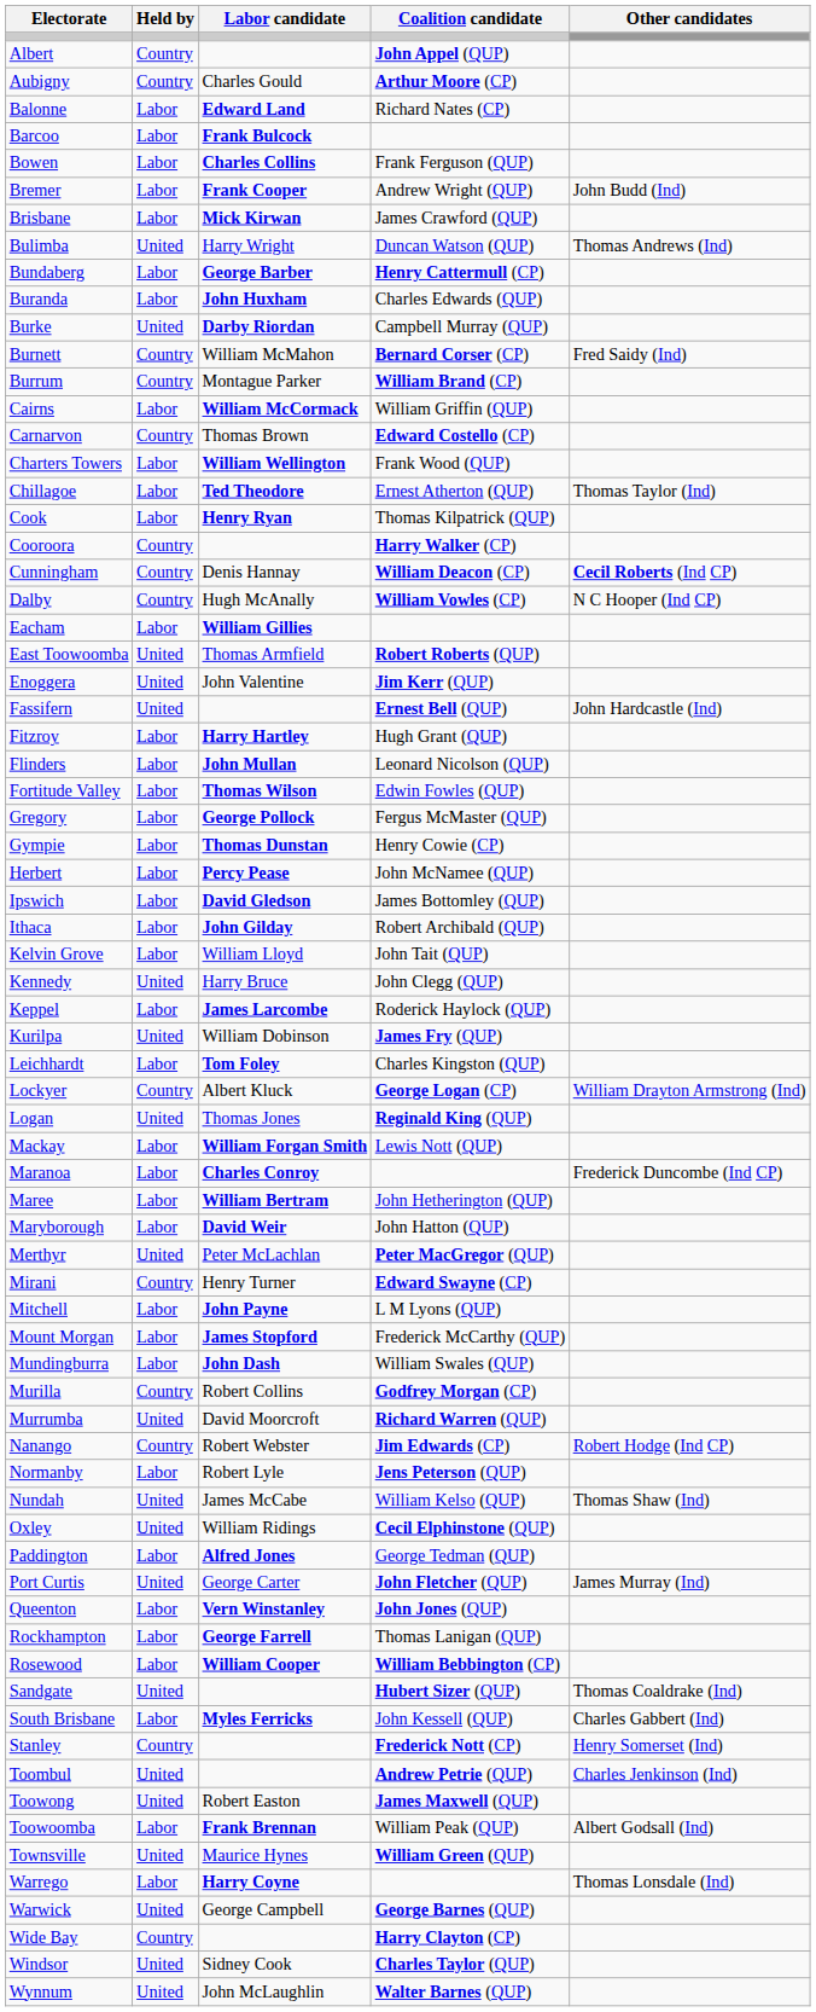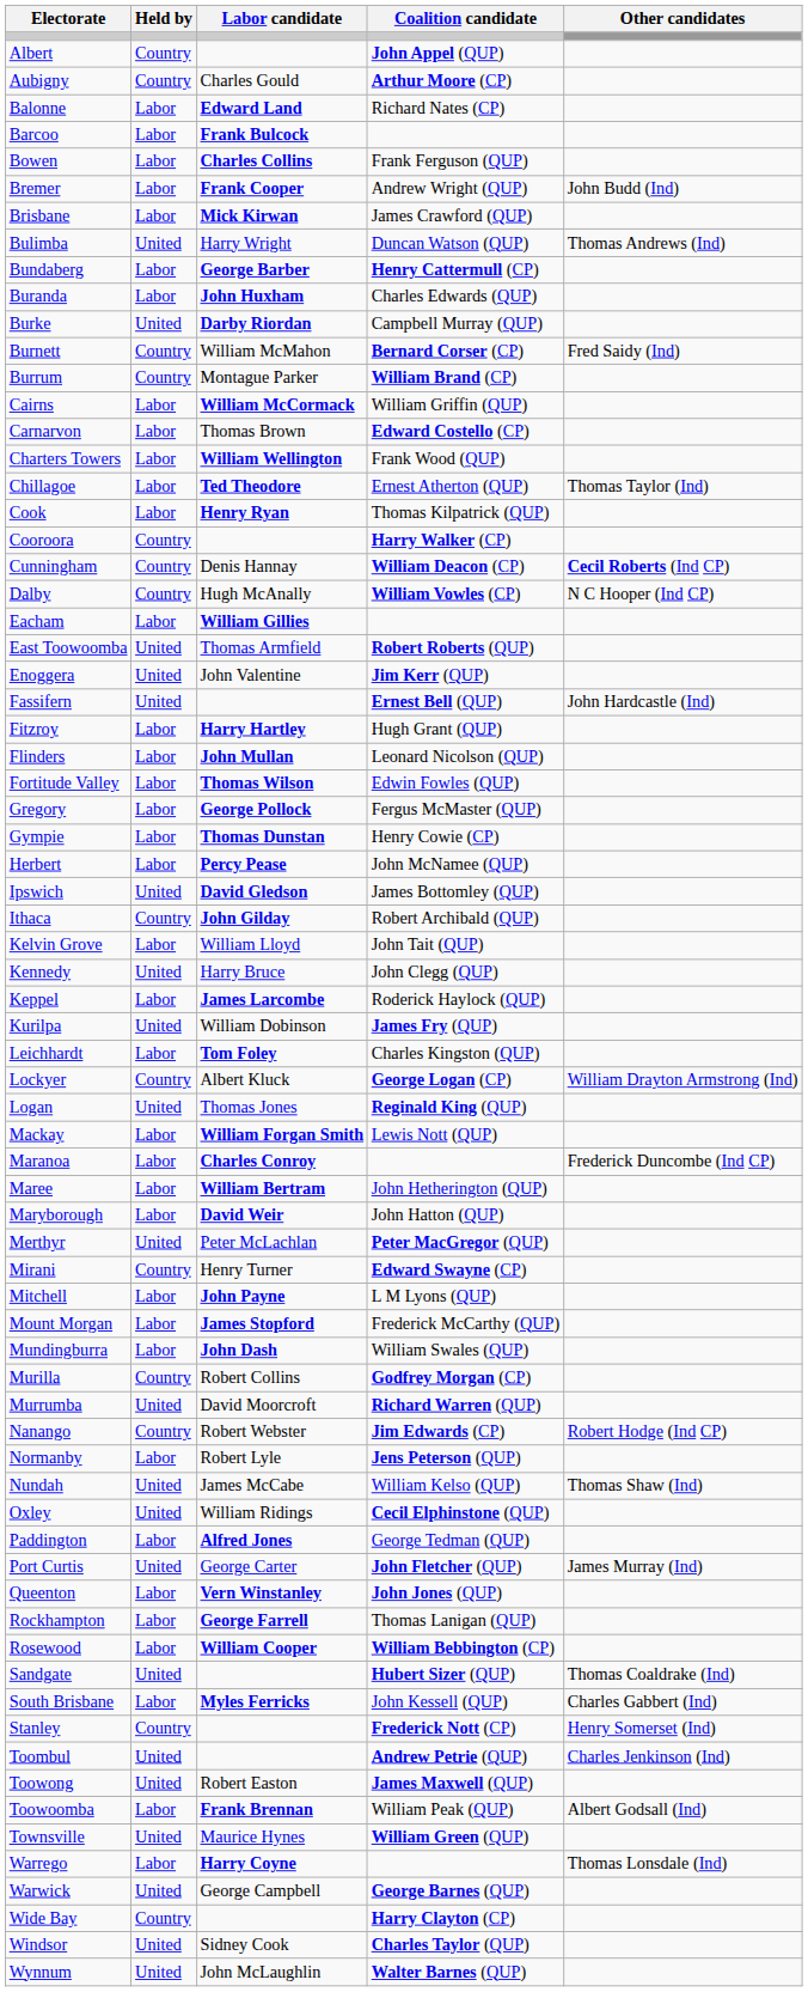 <table class="wikitable">
 <tr>
 <th>Electorate</th>
 <th>Held by</th>
 <th><a href='#'>Labor</a> candidate</th>
 <th><a href='#'>Coalition</a> candidate</th>
 <th>Other candidates</th>
 </tr>
 <tr bgcolor="#cccccc">
 <td></td>
 <td></td>
 <td></td>
 <td></td>
 <td bgcolor="#999999"></td>
 </tr>
 <tr>
 <td><a href='#'>Albert</a></td>
 <td><a href='#'>Country</a></td>
 <td></td>
 <td><strong><a href='#'>John Appel</a></strong> (<a href='#'>QUP</a>)</td>
 <td></td>
 </tr>
 <tr>
 <td><a href='#'>Aubigny</a></td>
 <td><a href='#'>Country</a></td>
 <td>Charles Gould</td>
 <td><strong><a href='#'>Arthur Moore</a></strong> (<a href='#'>CP</a>)</td>
 <td></td>
 </tr>
 <tr>
 <td><a href='#'>Balonne</a></td>
 <td><a href='#'>Labor</a></td>
 <td><strong><a href='#'>Edward Land</a></strong></td>
 <td>Richard Nates (<a href='#'>CP</a>)</td>
 <td></td>
 </tr>
 <tr>
 <td><a href='#'>Barcoo</a></td>
 <td><a href='#'>Labor</a></td>
 <td><strong><a href='#'>Frank Bulcock</a></strong></td>
 <td></td>
 <td></td>
 </tr>
 <tr>
 <td><a href='#'>Bowen</a></td>
 <td><a href='#'>Labor</a></td>
 <td><strong><a href='#'>Charles Collins</a></strong></td>
 <td>Frank Ferguson (<a href='#'>QUP</a>)</td>
 <td></td>
 </tr>
 <tr>
 <td><a href='#'>Bremer</a></td>
 <td><a href='#'>Labor</a></td>
 <td><strong><a href='#'>Frank Cooper</a></strong></td>
 <td>Andrew Wright (<a href='#'>QUP</a>)</td>
 <td>John Budd (<a href='#'>Ind</a>)</td>
 </tr>
 <tr>
 <td><a href='#'>Brisbane</a></td>
 <td><a href='#'>Labor</a></td>
 <td><strong><a href='#'>Mick Kirwan</a></strong></td>
 <td>James Crawford (<a href='#'>QUP</a>)</td>
 <td></td>
 </tr>
 <tr>
 <td><a href='#'>Bulimba</a></td>
 <td><a href='#'>United</a></td>
 <td><a href='#'>Harry Wright</a></td>
 <td><a href='#'>Duncan Watson</a> (<a href='#'>QUP</a>)</td>
 <td>Thomas Andrews (<a href='#'>Ind</a>)</td>
 </tr>
 <tr>
 <td><a href='#'>Bundaberg</a></td>
 <td><a href='#'>Labor</a></td>
 <td><strong><a href='#'>George Barber</a></strong></td>
 <td><strong><a href='#'>Henry Cattermull</a></strong> (<a href='#'>CP</a>)</td>
 <td></td>
 </tr>
 <tr>
 <td><a href='#'>Buranda</a></td>
 <td><a href='#'>Labor</a></td>
 <td><strong><a href='#'>John Huxham</a></strong></td>
 <td>Charles Edwards (<a href='#'>QUP</a>)</td>
 <td></td>
 </tr>
 <tr>
 <td><a href='#'>Burke</a></td>
 <td><a href='#'>United</a></td>
 <td><strong><a href='#'>Darby Riordan</a></strong></td>
 <td>Campbell Murray (<a href='#'>QUP</a>)</td>
 <td></td>
 </tr>
 <tr>
 <td><a href='#'>Burnett</a></td>
 <td><a href='#'>Country</a></td>
 <td>William McMahon</td>
 <td><strong><a href='#'>Bernard Corser</a></strong> (<a href='#'>CP</a>)</td>
 <td>Fred Saidy (<a href='#'>Ind</a>)</td>
 </tr>
 <tr>
 <td><a href='#'>Burrum</a></td>
 <td><a href='#'>Country</a></td>
 <td>Montague Parker</td>
 <td><strong><a href='#'>William Brand</a></strong> (<a href='#'>CP</a>)</td>
 <td></td>
 </tr>
 <tr>
 <td><a href='#'>Cairns</a></td>
 <td><a href='#'>Labor</a></td>
 <td><strong><a href='#'>William McCormack</a></strong></td>
 <td>William Griffin (<a href='#'>QUP</a>)</td>
 <td></td>
 </tr>
 <tr>
 <td><a href='#'>Carnarvon</a></td>
-<td><a href='#'>Country</a></td>
+<td><a href='#'>Labor</a></td>
 <td>Thomas Brown</td>
 <td><strong><a href='#'>Edward Costello</a></strong> (<a href='#'>CP</a>)</td>
 <td></td>
 </tr>
 <tr>
 <td><a href='#'>Charters Towers</a></td>
 <td><a href='#'>Labor</a></td>
 <td><strong><a href='#'>William Wellington</a></strong></td>
 <td>Frank Wood (<a href='#'>QUP</a>)</td>
 <td></td>
 </tr>
 <tr>
 <td><a href='#'>Chillagoe</a></td>
 <td><a href='#'>Labor</a></td>
 <td><strong><a href='#'>Ted Theodore</a></strong></td>
 <td><a href='#'>Ernest Atherton</a> (<a href='#'>QUP</a>)</td>
 <td>Thomas Taylor (<a href='#'>Ind</a>)</td>
 </tr>
 <tr>
 <td><a href='#'>Cook</a></td>
 <td><a href='#'>Labor</a></td>
 <td><strong><a href='#'>Henry Ryan</a></strong></td>
 <td>Thomas Kilpatrick (<a href='#'>QUP</a>)</td>
 <td></td>
 </tr>
 <tr>
 <td><a href='#'>Cooroora</a></td>
 <td><a href='#'>Country</a></td>
 <td></td>
 <td><strong><a href='#'>Harry Walker</a></strong> (<a href='#'>CP</a>)</td>
 <td></td>
 </tr>
 <tr>
 <td><a href='#'>Cunningham</a></td>
 <td><a href='#'>Country</a></td>
 <td>Denis Hannay</td>
 <td><strong><a href='#'>William Deacon</a></strong> (<a href='#'>CP</a>)</td>
 <td><strong><a href='#'>Cecil Roberts</a></strong> (<a href='#'>Ind</a> <a href='#'>CP</a>)</td>
 </tr>
 <tr>
 <td><a href='#'>Dalby</a></td>
 <td><a href='#'>Country</a></td>
 <td>Hugh McAnally</td>
 <td><strong><a href='#'>William Vowles</a></strong> (<a href='#'>CP</a>)</td>
 <td>N C Hooper (<a href='#'>Ind</a> <a href='#'>CP</a>)</td>
 </tr>
 <tr>
 <td><a href='#'>Eacham</a></td>
 <td><a href='#'>Labor</a></td>
 <td><strong><a href='#'>William Gillies</a></strong></td>
 <td></td>
 <td></td>
 </tr>
 <tr>
 <td><a href='#'>East Toowoomba</a></td>
 <td><a href='#'>United</a></td>
 <td><a href='#'>Thomas Armfield</a></td>
 <td><strong><a href='#'>Robert Roberts</a></strong> (<a href='#'>QUP</a>)</td>
 <td></td>
 </tr>
 <tr>
 <td><a href='#'>Enoggera</a></td>
 <td><a href='#'>United</a></td>
 <td>John Valentine</td>
 <td><strong><a href='#'>Jim Kerr</a></strong> (<a href='#'>QUP</a>)</td>
 <td></td>
 </tr>
 <tr>
 <td><a href='#'>Fassifern</a></td>
 <td><a href='#'>United</a></td>
 <td></td>
 <td><strong><a href='#'>Ernest Bell</a></strong> (<a href='#'>QUP</a>)</td>
 <td>John Hardcastle (<a href='#'>Ind</a>)</td>
 </tr>
 <tr>
 <td><a href='#'>Fitzroy</a></td>
 <td><a href='#'>Labor</a></td>
 <td><strong><a href='#'>Harry Hartley</a></strong></td>
 <td>Hugh Grant (<a href='#'>QUP</a>)</td>
 <td></td>
 </tr>
 <tr>
 <td><a href='#'>Flinders</a></td>
 <td><a href='#'>Labor</a></td>
 <td><strong><a href='#'>John Mullan</a></strong></td>
 <td>Leonard Nicolson (<a href='#'>QUP</a>)</td>
 <td></td>
 </tr>
 <tr>
 <td><a href='#'>Fortitude Valley</a></td>
 <td><a href='#'>Labor</a></td>
 <td><strong><a href='#'>Thomas Wilson</a></strong></td>
 <td><a href='#'>Edwin Fowles</a> (<a href='#'>QUP</a>)</td>
 <td></td>
 </tr>
 <tr>
 <td><a href='#'>Gregory</a></td>
 <td><a href='#'>Labor</a></td>
 <td><strong><a href='#'>George Pollock</a></strong></td>
 <td>Fergus McMaster (<a href='#'>QUP</a>)</td>
 <td></td>
 </tr>
 <tr>
 <td><a href='#'>Gympie</a></td>
 <td><a href='#'>Labor</a></td>
 <td><strong><a href='#'>Thomas Dunstan</a></strong></td>
 <td>Henry Cowie (<a href='#'>CP</a>)</td>
 <td></td>
 </tr>
 <tr>
 <td><a href='#'>Herbert</a></td>
 <td><a href='#'>Labor</a></td>
 <td><strong><a href='#'>Percy Pease</a></strong></td>
 <td>John McNamee (<a href='#'>QUP</a>)</td>
 <td></td>
 </tr>
 <tr>
 <td><a href='#'>Ipswich</a></td>
-<td><a href='#'>Labor</a></td>
+<td><a href='#'>United</a></td>
 <td><strong><a href='#'>David Gledson</a></strong></td>
 <td>James Bottomley (<a href='#'>QUP</a>)</td>
 <td></td>
 </tr>
 <tr>
 <td><a href='#'>Ithaca</a></td>
-<td><a href='#'>Labor</a></td>
+<td><a href='#'>Country</a></td>
 <td><strong><a href='#'>John Gilday</a></strong></td>
 <td>Robert Archibald (<a href='#'>QUP</a>)</td>
 <td></td>
 </tr>
 <tr>
 <td><a href='#'>Kelvin Grove</a></td>
 <td><a href='#'>Labor</a></td>
 <td><a href='#'>William Lloyd</a></td>
 <td>John Tait (<a href='#'>QUP</a>)</td>
 <td></td>
 </tr>
 <tr>
 <td><a href='#'>Kennedy</a></td>
 <td><a href='#'>United</a></td>
 <td><a href='#'>Harry Bruce</a></td>
 <td>John Clegg (<a href='#'>QUP</a>)</td>
 <td></td>
 </tr>
 <tr>
 <td><a href='#'>Keppel</a></td>
 <td><a href='#'>Labor</a></td>
 <td><strong><a href='#'>James Larcombe</a></strong></td>
 <td>Roderick Haylock (<a href='#'>QUP</a>)</td>
 <td></td>
 </tr>
 <tr>
 <td><a href='#'>Kurilpa</a></td>
 <td><a href='#'>United</a></td>
 <td>William Dobinson</td>
 <td><strong><a href='#'>James Fry</a></strong> (<a href='#'>QUP</a>)</td>
 <td></td>
 </tr>
 <tr>
 <td><a href='#'>Leichhardt</a></td>
 <td><a href='#'>Labor</a></td>
 <td><strong><a href='#'>Tom Foley</a></strong></td>
 <td>Charles Kingston (<a href='#'>QUP</a>)</td>
 <td></td>
 </tr>
 <tr>
 <td><a href='#'>Lockyer</a></td>
 <td><a href='#'>Country</a></td>
 <td>Albert Kluck</td>
 <td><strong><a href='#'>George Logan</a></strong> (<a href='#'>CP</a>)</td>
 <td><a href='#'>William Drayton Armstrong</a> (<a href='#'>Ind</a>)</td>
 </tr>
 <tr>
 <td><a href='#'>Logan</a></td>
 <td><a href='#'>United</a></td>
 <td><a href='#'>Thomas Jones</a></td>
 <td><strong><a href='#'>Reginald King</a></strong> (<a href='#'>QUP</a>)</td>
 <td></td>
 </tr>
 <tr>
 <td><a href='#'>Mackay</a></td>
 <td><a href='#'>Labor</a></td>
 <td><strong><a href='#'>William Forgan Smith</a></strong></td>
 <td><a href='#'>Lewis Nott</a> (<a href='#'>QUP</a>)</td>
 <td></td>
 </tr>
 <tr>
 <td><a href='#'>Maranoa</a></td>
 <td><a href='#'>Labor</a></td>
 <td><strong><a href='#'>Charles Conroy</a></strong></td>
 <td></td>
 <td>Frederick Duncombe (<a href='#'>Ind</a> <a href='#'>CP</a>)</td>
 </tr>
 <tr>
 <td><a href='#'>Maree</a></td>
 <td><a href='#'>Labor</a></td>
 <td><strong><a href='#'>William Bertram</a></strong></td>
 <td><a href='#'>John Hetherington</a> (<a href='#'>QUP</a>)</td>
 <td></td>
 </tr>
 <tr>
 <td><a href='#'>Maryborough</a></td>
 <td><a href='#'>Labor</a></td>
 <td><strong><a href='#'>David Weir</a></strong></td>
 <td>John Hatton (<a href='#'>QUP</a>)</td>
 <td></td>
 </tr>
 <tr>
 <td><a href='#'>Merthyr</a></td>
 <td><a href='#'>United</a></td>
 <td><a href='#'>Peter McLachlan</a></td>
 <td><strong><a href='#'>Peter MacGregor</a></strong> (<a href='#'>QUP</a>)</td>
 <td></td>
 </tr>
 <tr>
 <td><a href='#'>Mirani</a></td>
 <td><a href='#'>Country</a></td>
 <td>Henry Turner</td>
 <td><strong><a href='#'>Edward Swayne</a></strong> (<a href='#'>CP</a>)</td>
 <td></td>
 </tr>
 <tr>
 <td><a href='#'>Mitchell</a></td>
 <td><a href='#'>Labor</a></td>
 <td><strong><a href='#'>John Payne</a></strong></td>
 <td>L M Lyons (<a href='#'>QUP</a>)</td>
 <td></td>
 </tr>
 <tr>
 <td><a href='#'>Mount Morgan</a></td>
 <td><a href='#'>Labor</a></td>
 <td><strong><a href='#'>James Stopford</a></strong></td>
 <td>Frederick McCarthy (<a href='#'>QUP</a>)</td>
 <td></td>
 </tr>
 <tr>
 <td><a href='#'>Mundingburra</a></td>
 <td><a href='#'>Labor</a></td>
 <td><strong><a href='#'>John Dash</a></strong></td>
 <td>William Swales (<a href='#'>QUP</a>)</td>
 <td></td>
 </tr>
 <tr>
 <td><a href='#'>Murilla</a></td>
 <td><a href='#'>Country</a></td>
 <td>Robert Collins</td>
 <td><strong><a href='#'>Godfrey Morgan</a></strong> (<a href='#'>CP</a>)</td>
 <td></td>
 </tr>
 <tr>
 <td><a href='#'>Murrumba</a></td>
 <td><a href='#'>United</a></td>
 <td>David Moorcroft</td>
 <td><strong><a href='#'>Richard Warren</a></strong> (<a href='#'>QUP</a>)</td>
 <td></td>
 </tr>
 <tr>
 <td><a href='#'>Nanango</a></td>
 <td><a href='#'>Country</a></td>
 <td>Robert Webster</td>
 <td><strong><a href='#'>Jim Edwards</a></strong> (<a href='#'>CP</a>)</td>
 <td><a href='#'>Robert Hodge</a> (<a href='#'>Ind</a> <a href='#'>CP</a>)</td>
 </tr>
 <tr>
 <td><a href='#'>Normanby</a></td>
 <td><a href='#'>Labor</a></td>
 <td>Robert Lyle</td>
 <td><strong><a href='#'>Jens Peterson</a></strong> (<a href='#'>QUP</a>)</td>
 <td></td>
 </tr>
 <tr>
 <td><a href='#'>Nundah</a></td>
 <td><a href='#'>United</a></td>
 <td>James McCabe</td>
 <td><a href='#'>William Kelso</a> (<a href='#'>QUP</a>)</td>
 <td>Thomas Shaw (<a href='#'>Ind</a>)</td>
 </tr>
 <tr>
 <td><a href='#'>Oxley</a></td>
 <td><a href='#'>United</a></td>
 <td>William Ridings</td>
 <td><strong><a href='#'>Cecil Elphinstone</a></strong> (<a href='#'>QUP</a>)</td>
 <td></td>
 </tr>
 <tr>
 <td><a href='#'>Paddington</a></td>
 <td><a href='#'>Labor</a></td>
 <td><strong><a href='#'>Alfred Jones</a></strong></td>
 <td><a href='#'>George Tedman</a> (<a href='#'>QUP</a>)</td>
 <td></td>
 </tr>
 <tr>
 <td><a href='#'>Port Curtis</a></td>
 <td><a href='#'>United</a></td>
 <td><a href='#'>George Carter</a></td>
 <td><strong><a href='#'>John Fletcher</a></strong> (<a href='#'>QUP</a>)</td>
 <td>James Murray (<a href='#'>Ind</a>)</td>
 </tr>
 <tr>
 <td><a href='#'>Queenton</a></td>
 <td><a href='#'>Labor</a></td>
 <td><strong><a href='#'>Vern Winstanley</a></strong></td>
 <td><strong><a href='#'>John Jones</a></strong> (<a href='#'>QUP</a>)</td>
 <td></td>
 </tr>
 <tr>
 <td><a href='#'>Rockhampton</a></td>
 <td><a href='#'>Labor</a></td>
 <td><strong><a href='#'>George Farrell</a></strong></td>
 <td>Thomas Lanigan (<a href='#'>QUP</a>)</td>
 <td></td>
 </tr>
 <tr>
 <td><a href='#'>Rosewood</a></td>
 <td><a href='#'>Labor</a></td>
 <td><strong><a href='#'>William Cooper</a></strong></td>
 <td><strong><a href='#'>William Bebbington</a></strong> (<a href='#'>CP</a>)</td>
 <td></td>
 </tr>
 <tr>
 <td><a href='#'>Sandgate</a></td>
 <td><a href='#'>United</a></td>
 <td></td>
 <td><strong><a href='#'>Hubert Sizer</a></strong> (<a href='#'>QUP</a>)</td>
 <td>Thomas Coaldrake (<a href='#'>Ind</a>)</td>
 </tr>
 <tr>
 <td><a href='#'>South Brisbane</a></td>
 <td><a href='#'>Labor</a></td>
 <td><strong><a href='#'>Myles Ferricks</a></strong></td>
 <td><a href='#'>John Kessell</a> (<a href='#'>QUP</a>)</td>
 <td>Charles Gabbert (<a href='#'>Ind</a>)</td>
 </tr>
 <tr>
 <td><a href='#'>Stanley</a></td>
 <td><a href='#'>Country</a></td>
 <td></td>
 <td><strong><a href='#'>Frederick Nott</a></strong> (<a href='#'>CP</a>)</td>
 <td><a href='#'>Henry Somerset</a> (<a href='#'>Ind</a>)</td>
 </tr>
 <tr>
 <td><a href='#'>Toombul</a></td>
 <td><a href='#'>United</a></td>
 <td></td>
 <td><strong><a href='#'>Andrew Petrie</a></strong> (<a href='#'>QUP</a>)</td>
 <td><a href='#'>Charles Jenkinson</a> (<a href='#'>Ind</a>)</td>
 </tr>
 <tr>
 <td><a href='#'>Toowong</a></td>
 <td><a href='#'>United</a></td>
 <td>Robert Easton</td>
 <td><strong><a href='#'>James Maxwell</a></strong> (<a href='#'>QUP</a>)</td>
 <td></td>
 </tr>
 <tr>
 <td><a href='#'>Toowoomba</a></td>
 <td><a href='#'>Labor</a></td>
 <td><strong><a href='#'>Frank Brennan</a></strong></td>
 <td>William Peak (<a href='#'>QUP</a>)</td>
 <td>Albert Godsall (<a href='#'>Ind</a>)</td>
 </tr>
 <tr>
 <td><a href='#'>Townsville</a></td>
 <td><a href='#'>United</a></td>
 <td><a href='#'>Maurice Hynes</a></td>
 <td><strong><a href='#'>William Green</a></strong> (<a href='#'>QUP</a>)</td>
 <td></td>
 </tr>
 <tr>
 <td><a href='#'>Warrego</a></td>
 <td><a href='#'>Labor</a></td>
 <td><strong><a href='#'>Harry Coyne</a></strong></td>
 <td></td>
 <td>Thomas Lonsdale (<a href='#'>Ind</a>)</td>
 </tr>
 <tr>
 <td><a href='#'>Warwick</a></td>
 <td><a href='#'>United</a></td>
 <td>George Campbell</td>
 <td><strong><a href='#'>George Barnes</a></strong> (<a href='#'>QUP</a>)</td>
 <td></td>
 </tr>
 <tr>
 <td><a href='#'>Wide Bay</a></td>
 <td><a href='#'>Country</a></td>
 <td></td>
 <td><strong><a href='#'>Harry Clayton</a></strong> (<a href='#'>CP</a>)</td>
 <td></td>
 </tr>
 <tr>
 <td><a href='#'>Windsor</a></td>
 <td><a href='#'>United</a></td>
 <td>Sidney Cook</td>
 <td><strong><a href='#'>Charles Taylor</a></strong> (<a href='#'>QUP</a>)</td>
 <td></td>
 </tr>
 <tr>
 <td><a href='#'>Wynnum</a></td>
 <td><a href='#'>United</a></td>
 <td>John McLaughlin</td>
 <td><strong><a href='#'>Walter Barnes</a></strong> (<a href='#'>QUP</a>)</td>
 <td></td>
 </tr>
 </table>
